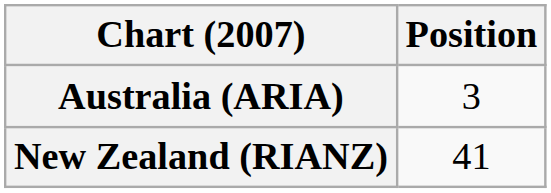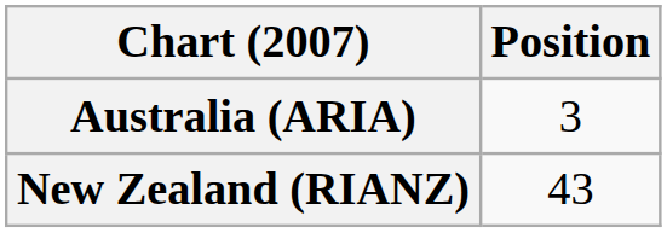 <table class="wikitable plainrowheaders" style="text-align:center">
 <tr>
 <th scope="col">Chart (2007)</th>
 <th scope="col">Position</th>
 </tr>
 <tr>
 <th scope="row">Australia (ARIA)</th>
 <td>3</td>
 </tr>
 <tr>
 <th scope="row">New Zealand (RIANZ)</th>
-<td>41</td>
+<td>43</td>
 </tr>
 </table>
